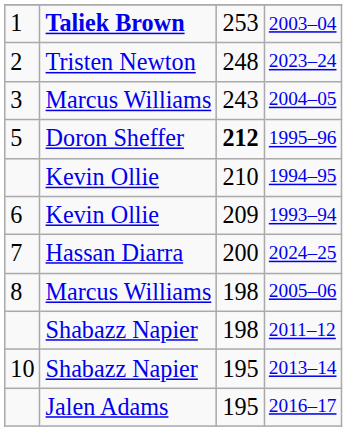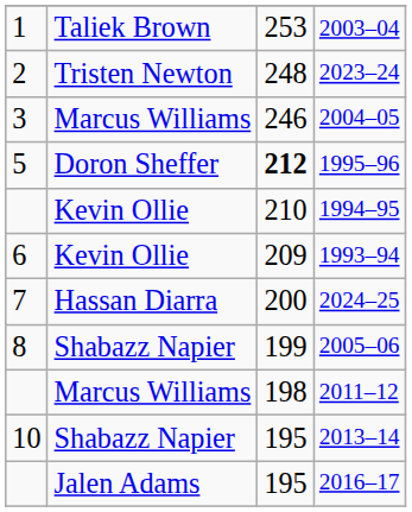 <table class="wikitable">
 <tr>
 </tr>
 <tr>
 <td>1</td>
-<td><strong><a href='#'>Taliek Brown</a></strong></td>
+<td><a href='#'>Taliek Brown</a></td>
 <td>253</td>
 <td style="font-size:80%;"><a href='#'>2003–04</a></td>
 </tr>
 <tr>
 <td>2</td>
 <td><a href='#'>Tristen Newton</a></td>
 <td>248</td>
 <td style="font-size:80%;"><a href='#'>2023–24</a></td>
 </tr>
 <tr>
 <td>3</td>
 <td><a href='#'>Marcus Williams</a></td>
-<td>243</td>
+<td>246</td>
 <td style="font-size:80%;"><a href='#'>2004–05</a></td>
 </tr>
 <tr>
 <td>5</td>
 <td><a href='#'>Doron Sheffer</a></td>
 <td><strong>212</strong></td>
 <td style="font-size:80%;"><a href='#'>1995–96</a></td>
 </tr>
 <tr>
 <td></td>
 <td><a href='#'>Kevin Ollie</a></td>
 <td>210</td>
 <td style="font-size:80%;"><a href='#'>1994–95</a></td>
 </tr>
 <tr>
 <td>6</td>
 <td><a href='#'>Kevin Ollie</a></td>
 <td>209</td>
 <td style="font-size:80%;"><a href='#'>1993–94</a></td>
 </tr>
 <tr>
 <td>7</td>
 <td><a href='#'>Hassan Diarra</a></td>
 <td>200</td>
 <td style="font-size:80%;"><a href='#'>2024–25</a></td>
 </tr>
 <tr>
 <td>8</td>
-<td><a href='#'>Marcus Williams</a></td>
-<td>198</td>
+<td><a href='#'>Shabazz Napier</a></td>
+<td>199</td>
 <td style="font-size:80%;"><a href='#'>2005–06</a></td>
 </tr>
 <tr>
 <td></td>
-<td><a href='#'>Shabazz Napier</a></td>
+<td><a href='#'>Marcus Williams</a></td>
 <td>198</td>
 <td style="font-size:80%;"><a href='#'>2011–12</a></td>
 </tr>
 <tr>
 <td>10</td>
 <td><a href='#'>Shabazz Napier</a></td>
 <td>195</td>
 <td style="font-size:80%;"><a href='#'>2013–14</a></td>
 </tr>
 <tr>
 <td></td>
 <td><a href='#'>Jalen Adams</a></td>
 <td>195</td>
 <td style="font-size:80%;"><a href='#'>2016–17</a></td>
 </tr>
 </table>
